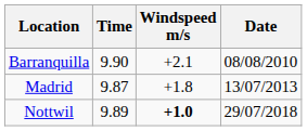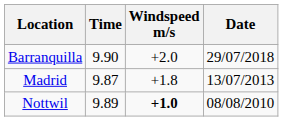 <table class="wikitable" style= "text-align: center">
 <tr>
 <th>Location</th>
 <th>Time</th>
 <th>Windspeed<br>m/s</th>
 <th>Date</th>
 </tr>
 <tr>
 <td><a href='#'>Barranquilla</a></td>
 <td>9.90</td>
-<td>+2.1</td>
-<td>08/08/2010</td>
+<td>+2.0</td>
+<td>29/07/2018</td>
 </tr>
 <tr>
 <td><a href='#'>Madrid</a></td>
 <td>9.87</td>
 <td>+1.8</td>
 <td>13/07/2013</td>
 </tr>
 <tr>
 <td><a href='#'>Nottwil</a></td>
 <td>9.89</td>
 <td><strong>+1.0</strong></td>
-<td>29/07/2018</td>
+<td>08/08/2010</td>
 </tr>
 </table>
